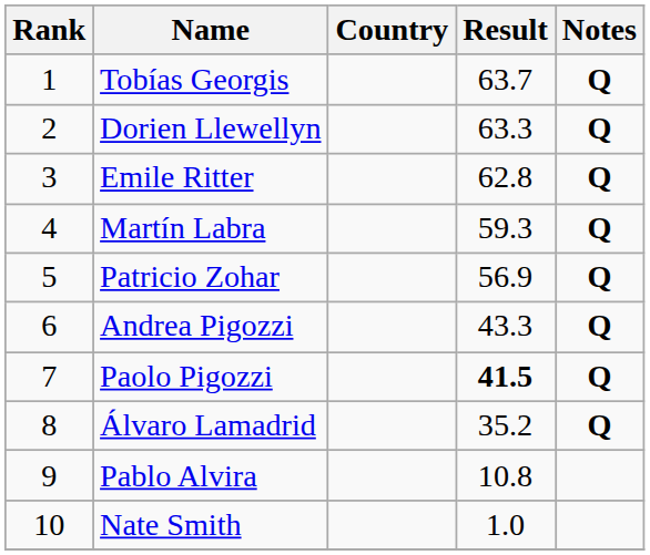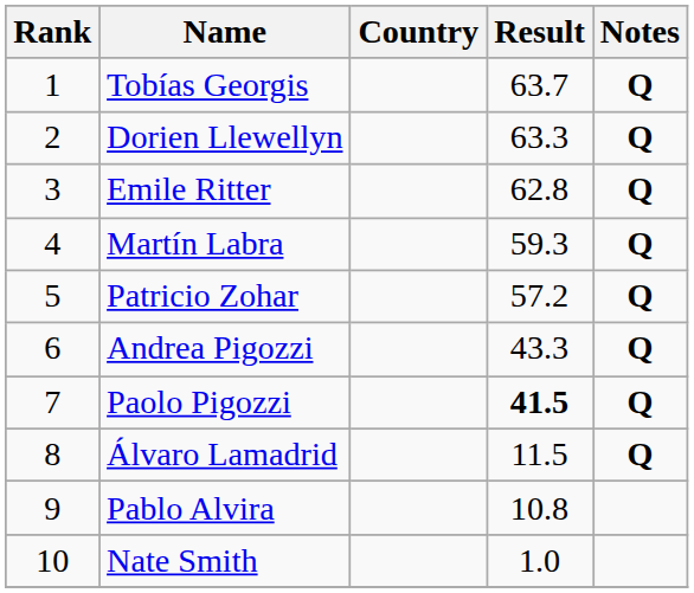 <table class="wikitable sortable" style="text-align:center;">
 <tr>
 <th>Rank</th>
 <th>Name</th>
 <th>Country</th>
 <th>Result</th>
 <th>Notes</th>
 </tr>
 <tr>
 <td>1</td>
 <td align=left><a href='#'>Tobías Georgis</a></td>
 <td align=left></td>
 <td>63.7</td>
 <td><strong>Q</strong></td>
 </tr>
 <tr>
 <td>2</td>
 <td align=left><a href='#'>Dorien Llewellyn</a></td>
 <td align=left></td>
 <td>63.3</td>
 <td><strong>Q</strong></td>
 </tr>
 <tr>
 <td>3</td>
 <td align=left><a href='#'>Emile Ritter</a></td>
 <td align=left></td>
 <td>62.8</td>
 <td><strong>Q</strong></td>
 </tr>
 <tr>
 <td>4</td>
 <td align=left><a href='#'>Martín Labra</a></td>
 <td align=left></td>
 <td>59.3</td>
 <td><strong>Q</strong></td>
 </tr>
 <tr>
 <td>5</td>
 <td align=left><a href='#'>Patricio Zohar</a></td>
 <td align=left></td>
-<td>56.9</td>
+<td>57.2</td>
 <td><strong>Q</strong></td>
 </tr>
 <tr>
 <td>6</td>
 <td align=left><a href='#'>Andrea Pigozzi</a></td>
 <td align=left></td>
 <td>43.3</td>
 <td><strong>Q</strong></td>
 </tr>
 <tr>
 <td>7</td>
 <td align=left><a href='#'>Paolo Pigozzi</a></td>
 <td align=left></td>
 <td><strong>41.5</strong></td>
 <td><strong>Q</strong></td>
 </tr>
 <tr>
 <td>8</td>
 <td align=left><a href='#'>Álvaro Lamadrid</a></td>
 <td align=left></td>
-<td>35.2</td>
+<td>11.5</td>
 <td><strong>Q</strong></td>
 </tr>
 <tr>
 <td>9</td>
 <td align=left><a href='#'>Pablo Alvira</a></td>
 <td align=left></td>
 <td>10.8</td>
 <td></td>
 </tr>
 <tr>
 <td>10</td>
 <td align=left><a href='#'>Nate Smith</a></td>
 <td align=left></td>
 <td>1.0</td>
 <td></td>
 </tr>
 <tr>
 </tr>
 </table>
